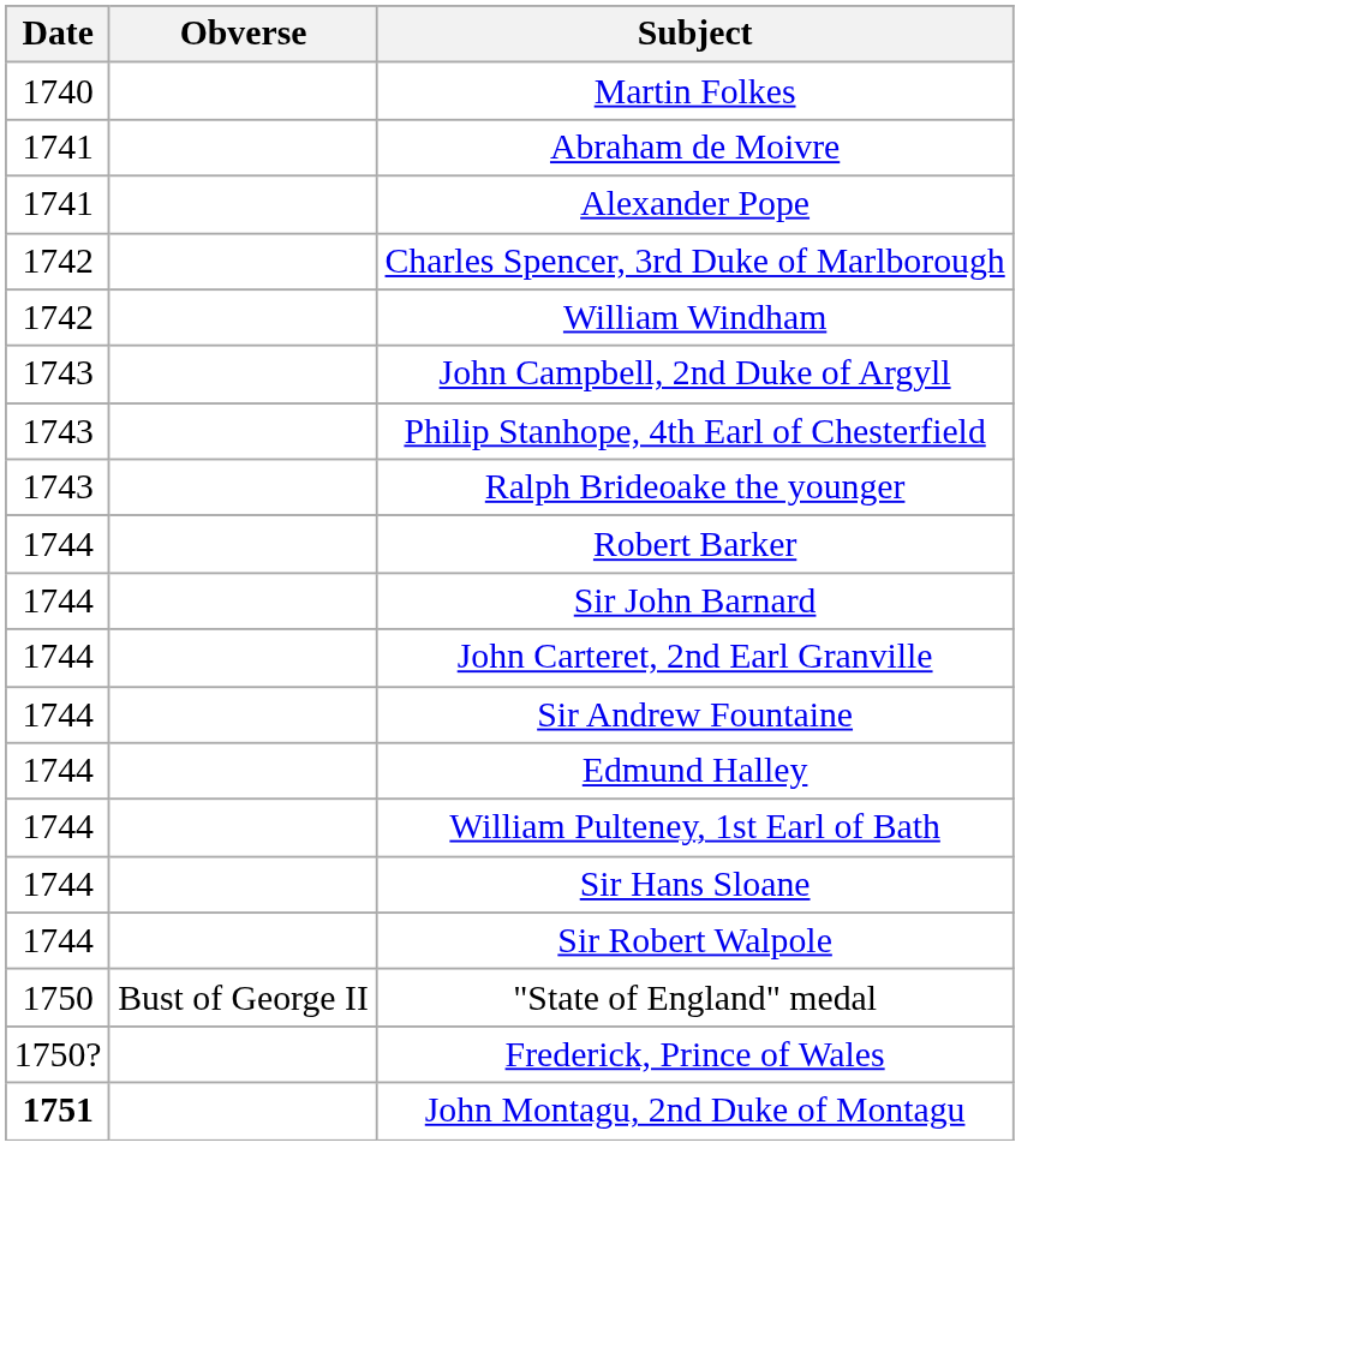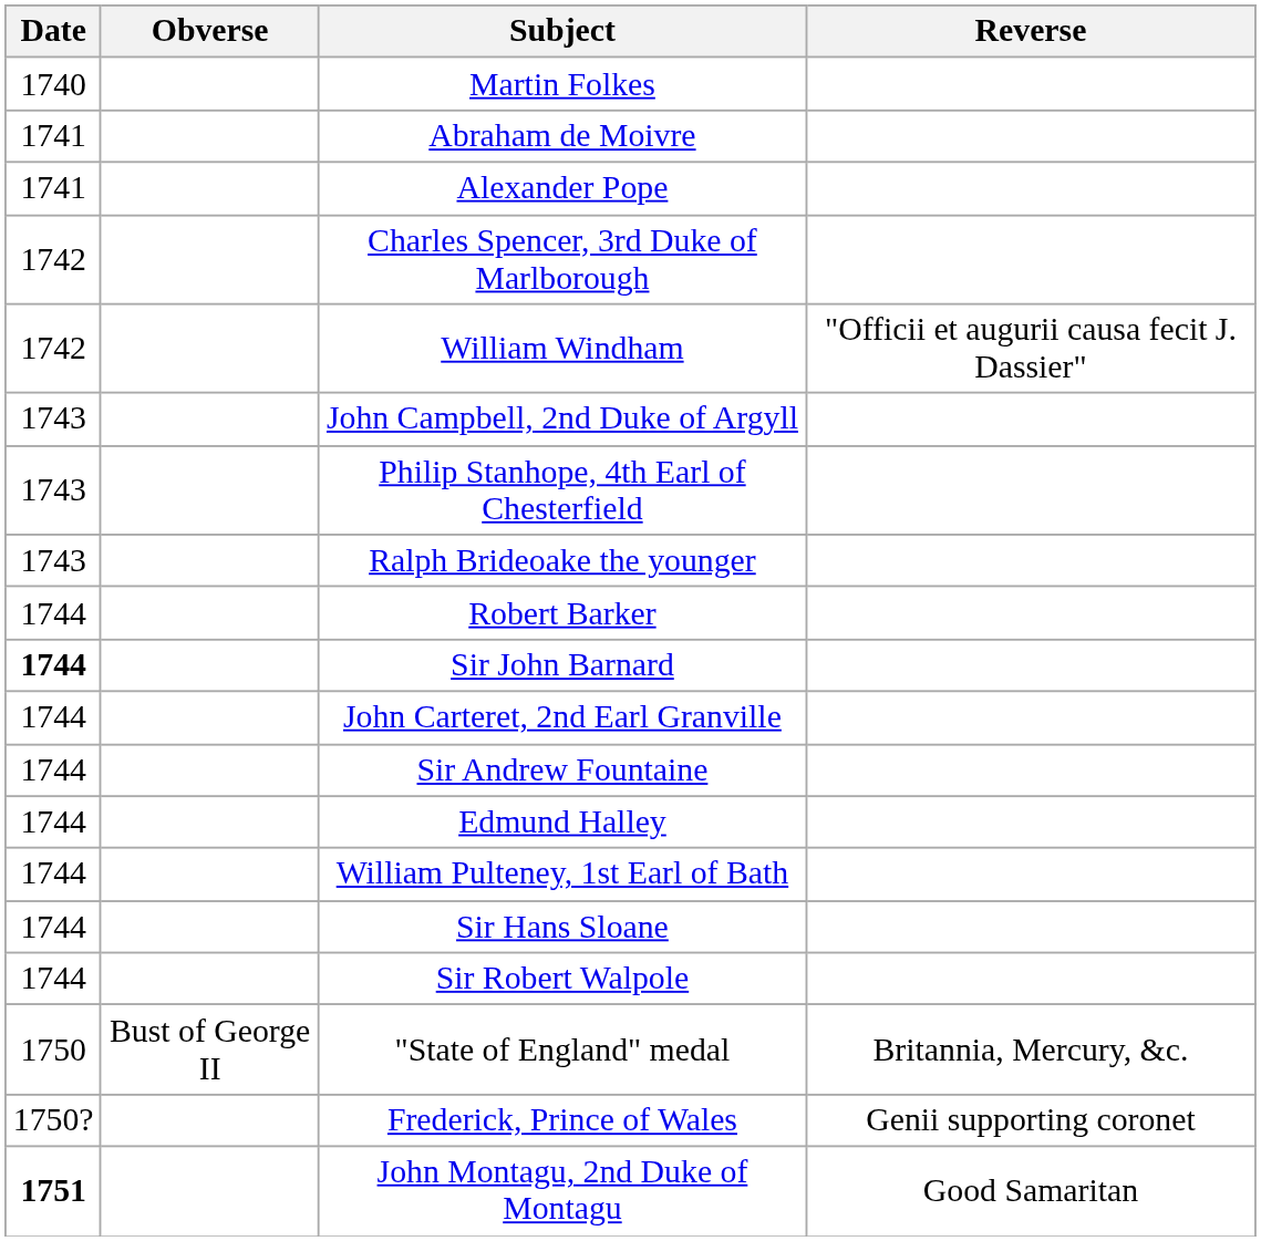 <table class="wikitable" style="text-align: center;border:none;background:transparent;">
 <tr>
 <th>Date</th>
 <th>Obverse</th>
 <th>Subject</th>
+<th>Reverse</th>
 </tr>
 <tr>
 <td>1740</td>
 <td></td>
 <td><a href='#'>Martin Folkes</a></td>
+<td></td>
 </tr>
 <tr>
 <td>1741</td>
 <td></td>
 <td><a href='#'>Abraham de Moivre</a></td>
+<td></td>
 </tr>
 <tr>
 <td>1741</td>
 <td></td>
 <td><a href='#'>Alexander Pope</a></td>
+<td></td>
 </tr>
 <tr>
 <td>1742</td>
 <td></td>
 <td><a href='#'>Charles Spencer, 3rd Duke of Marlborough</a></td>
+<td></td>
 </tr>
 <tr>
 <td>1742</td>
 <td></td>
 <td><a href='#'>William Windham</a></td>
+<td>"Officii et augurii causa fecit J. Dassier"</td>
 </tr>
 <tr>
 <td>1743</td>
 <td></td>
 <td><a href='#'>John Campbell, 2nd Duke of Argyll</a></td>
+<td></td>
 </tr>
 <tr>
 <td>1743</td>
 <td></td>
 <td><a href='#'>Philip Stanhope, 4th Earl of Chesterfield</a></td>
+<td></td>
 </tr>
 <tr>
 <td>1743</td>
 <td></td>
 <td><a href='#'>Ralph Brideoake the younger</a></td>
+<td></td>
 </tr>
 <tr>
 <td>1744</td>
 <td></td>
 <td><a href='#'>Robert Barker</a></td>
+<td></td>
 </tr>
 <tr>
-<td>1744</td>
+<td><strong>1744</strong></td>
 <td></td>
 <td><a href='#'>Sir John Barnard</a></td>
+<td></td>
 </tr>
 <tr>
 <td>1744</td>
 <td></td>
 <td><a href='#'>John Carteret, 2nd Earl Granville</a></td>
+<td></td>
 </tr>
 <tr>
 <td>1744</td>
 <td></td>
 <td><a href='#'>Sir Andrew Fountaine</a></td>
+<td></td>
 </tr>
 <tr>
 <td>1744</td>
 <td></td>
 <td><a href='#'>Edmund Halley</a></td>
+<td></td>
 </tr>
 <tr>
 <td>1744</td>
 <td></td>
 <td><a href='#'>William Pulteney, 1st Earl of Bath</a></td>
+<td></td>
 </tr>
 <tr>
 <td>1744</td>
 <td></td>
 <td><a href='#'>Sir Hans Sloane</a></td>
+<td></td>
 </tr>
 <tr>
 <td>1744</td>
 <td></td>
 <td><a href='#'>Sir Robert Walpole</a></td>
+<td></td>
 </tr>
 <tr>
 <td>1750</td>
 <td>Bust of George II</td>
 <td>"State of England" medal</td>
+<td>Britannia, Mercury, &c.</td>
 </tr>
 <tr>
 <td>1750?</td>
 <td></td>
 <td><a href='#'>Frederick, Prince of Wales</a></td>
+<td>Genii supporting coronet</td>
 </tr>
 <tr>
 <td><strong>1751</strong></td>
 <td></td>
 <td><a href='#'>John Montagu, 2nd Duke of Montagu</a></td>
+<td>Good Samaritan</td>
 </tr>
 </table>
